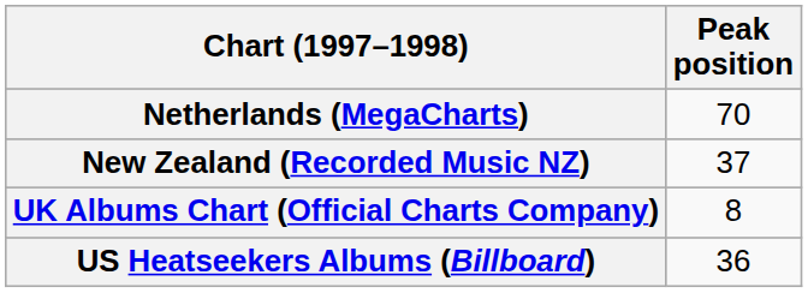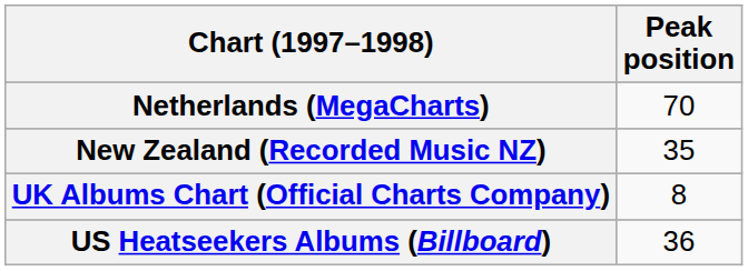 <table class="wikitable sortable plainrowheaders" style="text-align:center;">
 <tr>
 <th>Chart (1997–1998)</th>
 <th>Peak<br>position</th>
 </tr>
 <tr>
 <th scope="row">Netherlands (<a href='#'>MegaCharts</a>)</th>
 <td>70</td>
 </tr>
 <tr>
 <th scope="row">New Zealand (<a href='#'>Recorded Music NZ</a>)</th>
-<td>37</td>
+<td>35</td>
 </tr>
 <tr>
 <th scope="row"><a href='#'>UK Albums Chart</a> (<a href='#'>Official Charts Company</a>)</th>
 <td>8</td>
 </tr>
 <tr>
 <th scope="row">US <a href='#'>Heatseekers Albums</a> (<em><a href='#'>Billboard</a></em>)</th>
 <td>36</td>
 </tr>
 </table>
